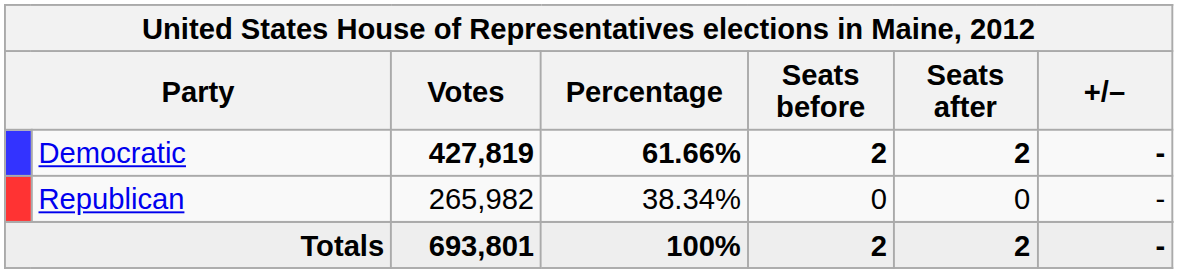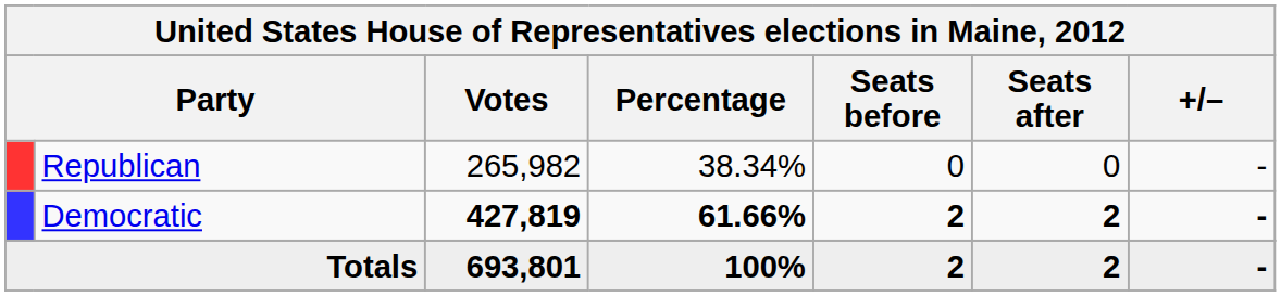 <table class="wikitable" style="font-size: 95%;">
 <tr>
 <th colspan="7">United States House of Representatives elections in Maine, 2012 </th>
 </tr>
 <tr>
 <th colspan=2 style="width: 15em">Party</th>
 <th style="width: 5em">Votes</th>
 <th style="width: 7em">Percentage</th>
 <th style="width: 5em">Seats before</th>
 <th style="width: 5em">Seats after</th>
 <th style="width: 5em">+/–</th>
 </tr>
 <tr>
+<th style="background-color:#FF3333; width: 3px"></th>
+<td style="width: 130px"><a href='#'>Republican</a></td>
+<td align="right">265,982</td>
+<td align="right">38.34%</td>
+<td align="right">0</td>
+<td align="right">0</td>
+<td align="right">-</td>
+</tr>
+<tr>
 <th style="background-color:#3333FF; width: 3px"></th>
 <td style="width: 130px"><a href='#'>Democratic</a></td>
 <td align="right"><strong>427,819</strong></td>
 <td align="right"><strong>61.66%</strong></td>
 <td align="right"><strong>2</strong></td>
 <td align="right"><strong>2</strong></td>
 <td align="right"><strong>-</strong></td>
-</tr>
-<tr>
-<th style="background-color:#FF3333; width: 3px"></th>
-<td style="width: 130px"><a href='#'>Republican</a></td>
-<td align="right">265,982</td>
-<td align="right">38.34%</td>
-<td align="right">0</td>
-<td align="right">0</td>
-<td align="right">-</td>
 </tr>
 <tr>
 </tr>
 <tr bgcolor="#EEEEEE">
 <td colspan="2" align="right"><strong>Totals</strong></td>
 <td align="right"><strong>693,801</strong></td>
 <td align="right"><strong>100%</strong></td>
 <td align="right"><strong>2</strong></td>
 <td align="right"><strong>2</strong></td>
 <td align="right"><strong>-</strong></td>
 </tr>
 </table>
